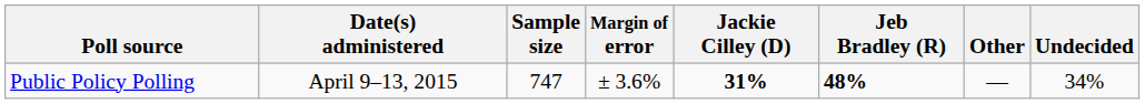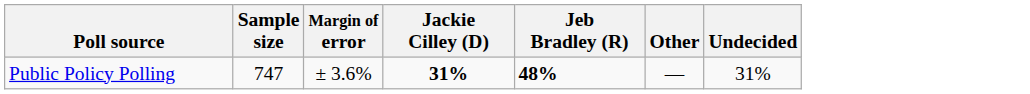 <table class="wikitable">
 <tr valign= bottom>
 <th style="width:180px;">Poll source</th>
-<th style="width:175px;">Date(s)<br>administered</th>
 <th class=small>Sample<br>size</th>
 <th><small>Margin of</small><br>error</th>
 <th style="width:100px;">Jackie<br>Cilley (D)</th>
 <th style="width:100px;">Jeb<br>Bradley (R)</th>
 <th>Other</th>
 <th>Undecided</th>
 </tr>
 <tr>
 <td><a href='#'>Public Policy Polling</a></td>
-<td align=center>April 9–13, 2015</td>
 <td align=center>747</td>
 <td align=center>± 3.6%</td>
 <td align=center><strong>31%</strong></td>
 <td><strong>48%</strong></td>
 <td align=center>—</td>
-<td align=center>34%</td>
+<td align=center>31%</td>
 </tr>
 </table>
